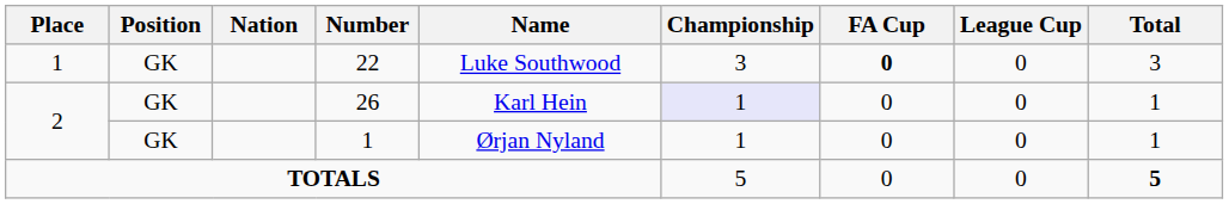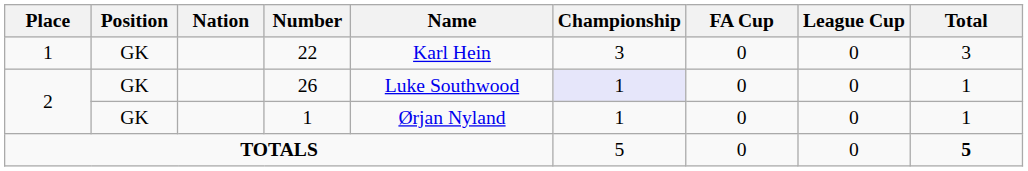 <table class="wikitable" style="font-size: 95%; text-align: center">
 <tr>
 <th width=60>Place</th>
 <th width=60>Position</th>
 <th width=60>Nation</th>
 <th width=60>Number</th>
 <th width=150>Name</th>
 <th width=80>Championship</th>
 <th width=80>FA Cup</th>
 <th width=80>League Cup</th>
 <th width=80><strong>Total</strong></th>
 </tr>
 <tr>
 <td>1</td>
 <td>GK</td>
 <td></td>
 <td>22</td>
-<td><a href='#'>Luke Southwood</a></td>
+<td><a href='#'>Karl Hein</a></td>
 <td>3</td>
-<td><strong>0</strong></td>
+<td>0</td>
 <td>0</td>
 <td>3</td>
 </tr>
 <tr>
 <td rowspan="2">2</td>
 <td>GK</td>
 <td></td>
 <td>26</td>
-<td><a href='#'>Karl Hein</a></td>
+<td><a href='#'>Luke Southwood</a></td>
 <td style="background: lavender;">1</td>
 <td>0</td>
 <td>0</td>
 <td>1</td>
 </tr>
 <tr>
 <td>GK</td>
 <td></td>
 <td>1</td>
 <td><a href='#'>Ørjan Nyland</a></td>
 <td>1</td>
 <td>0</td>
 <td>0</td>
 <td>1</td>
 </tr>
 <tr>
 <td colspan="5"><strong>TOTALS</strong></td>
 <td>5</td>
 <td>0</td>
 <td>0</td>
 <td><strong>5</strong></td>
 </tr>
 </table>
